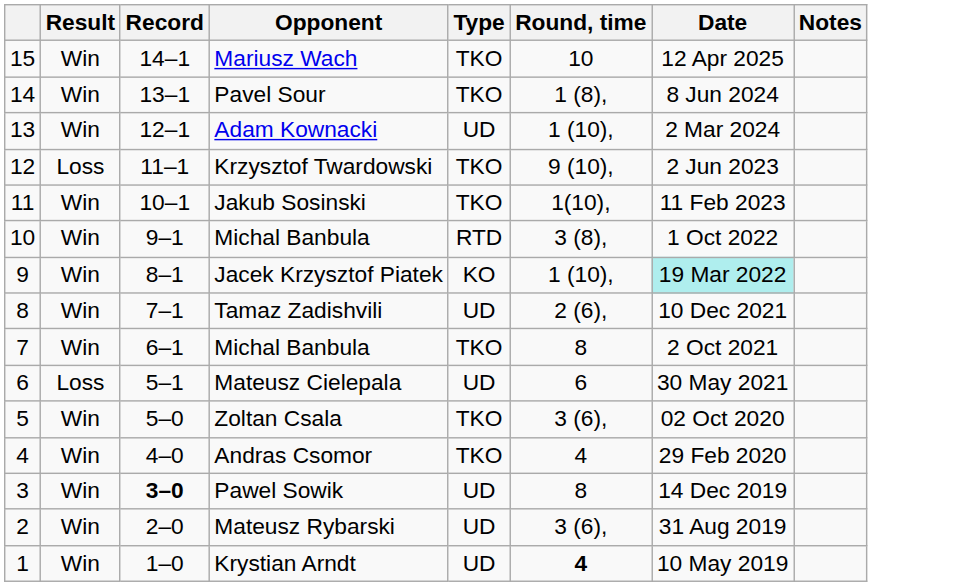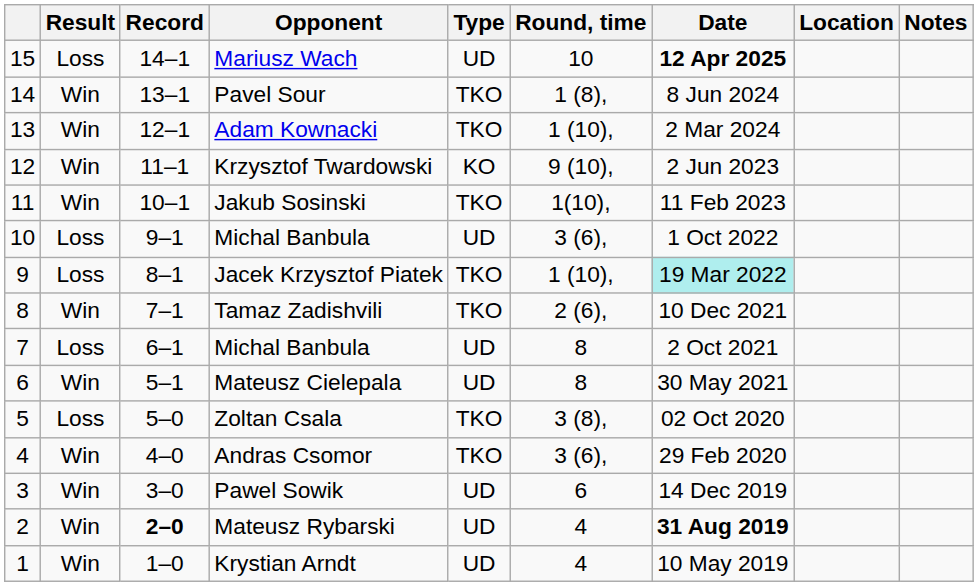 <table class="wikitable" style="text-align:center">
 <tr>
 <th></th>
 <th>Result</th>
 <th>Record</th>
 <th>Opponent</th>
 <th>Type</th>
 <th>Round, time</th>
 <th>Date</th>
+<th>Location</th>
 <th>Notes</th>
 </tr>
 <tr>
 <td>15</td>
-<td>Win</td>
+<td>Loss</td>
 <td>14–1</td>
 <td align=left><a href='#'>Mariusz Wach</a></td>
-<td>TKO</td>
+<td>UD</td>
 <td>10</td>
-<td>12 Apr 2025</td>
+<td><strong>12 Apr 2025</strong></td>
+<td align=left></td>
 <td align=left></td>
 </tr>
 <tr>
 <td>14</td>
 <td>Win</td>
 <td>13–1</td>
 <td align=left>Pavel Sour</td>
 <td>TKO</td>
 <td>1 (8), </td>
 <td>8 Jun 2024</td>
+<td align=left></td>
 <td></td>
 </tr>
 <tr>
 <td>13</td>
 <td>Win</td>
 <td>12–1</td>
 <td align=left><a href='#'>Adam Kownacki</a></td>
-<td>UD</td>
+<td>TKO</td>
 <td>1 (10), </td>
 <td>2 Mar 2024</td>
+<td align=left></td>
 <td align=left></td>
 </tr>
 <tr>
 <td>12</td>
-<td>Loss</td>
+<td>Win</td>
 <td>11–1</td>
 <td align=left>Krzysztof Twardowski</td>
-<td>TKO</td>
+<td>KO</td>
 <td>9 (10), </td>
 <td>2 Jun 2023</td>
+<td align=left></td>
 <td align=left></td>
 </tr>
 <tr>
 <td>11</td>
 <td>Win</td>
 <td>10–1</td>
 <td align=left>Jakub Sosinski</td>
 <td>TKO</td>
 <td>1(10), </td>
 <td>11 Feb 2023</td>
 <td align=left></td>
+<td align=left></td>
 </tr>
 <tr>
 <td>10</td>
-<td>Win</td>
+<td>Loss</td>
 <td>9–1</td>
 <td align=left>Michal Banbula</td>
-<td>RTD</td>
-<td>3 (8), </td>
+<td>UD</td>
+<td>3 (6), </td>
 <td>1 Oct 2022</td>
+<td align=left></td>
 <td></td>
 </tr>
 <tr>
 <td>9</td>
-<td>Win</td>
+<td>Loss</td>
 <td>8–1</td>
 <td align=left>Jacek Krzysztof Piatek</td>
-<td>KO</td>
+<td>TKO</td>
 <td>1 (10), </td>
 <td style="background: paleturquoise;">19 Mar 2022</td>
+<td align=left></td>
 <td align=left></td>
 </tr>
 <tr>
 <td>8</td>
 <td>Win</td>
 <td>7–1</td>
 <td align=left>Tamaz Zadishvili</td>
-<td>UD</td>
+<td>TKO</td>
 <td>2 (6), </td>
 <td>10 Dec 2021</td>
+<td align=left></td>
 <td></td>
 </tr>
 <tr>
 <td>7</td>
-<td>Win</td>
+<td>Loss</td>
 <td>6–1</td>
 <td align=left>Michal Banbula</td>
-<td>TKO</td>
+<td>UD</td>
 <td>8</td>
 <td>2 Oct 2021</td>
+<td align=left></td>
 <td></td>
 </tr>
 <tr>
 <td>6</td>
-<td>Loss</td>
+<td>Win</td>
 <td>5–1</td>
 <td style="text-align:left;">Mateusz Cielepala</td>
 <td>UD</td>
-<td>6</td>
+<td>8</td>
 <td>30 May 2021</td>
+<td style="text-align:left;"></td>
 <td></td>
 </tr>
 <tr>
 <td>5</td>
-<td>Win</td>
+<td>Loss</td>
 <td>5–0</td>
 <td style="text-align:left;">Zoltan Csala</td>
 <td>TKO</td>
-<td>3 (6), </td>
+<td>3 (8), </td>
 <td>02 Oct 2020</td>
+<td style="text-align:left;"></td>
 <td></td>
 </tr>
 <tr>
 <td>4</td>
 <td>Win</td>
 <td>4–0</td>
 <td style="text-align:left;">Andras Csomor</td>
 <td>TKO</td>
-<td>4</td>
+<td>3 (6), </td>
 <td>29 Feb 2020</td>
+<td style="text-align:left;"></td>
 <td></td>
 </tr>
 <tr>
 <td>3</td>
 <td>Win</td>
-<td><strong>3–0</strong></td>
+<td>3–0</td>
 <td style="text-align:left;">Pawel Sowik</td>
 <td>UD</td>
-<td>8</td>
+<td>6</td>
 <td>14 Dec 2019</td>
+<td style="text-align:left;"></td>
 <td></td>
 </tr>
 <tr>
 <td>2</td>
 <td>Win</td>
-<td>2–0</td>
+<td><strong>2–0</strong></td>
 <td style="text-align:left;">Mateusz Rybarski</td>
 <td>UD</td>
-<td>3 (6), </td>
-<td>31 Aug 2019</td>
+<td>4</td>
+<td><strong>31 Aug 2019</strong></td>
+<td style="text-align:left;"></td>
 <td></td>
 </tr>
 <tr>
 <td>1</td>
 <td>Win</td>
 <td>1–0</td>
 <td style="text-align:left;">Krystian Arndt</td>
 <td>UD</td>
-<td><strong>4</strong></td>
+<td>4</td>
 <td>10 May 2019</td>
+<td style="text-align:left;"></td>
 <td></td>
 </tr>
 </table>
